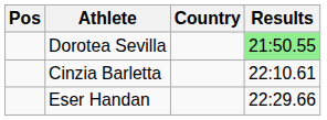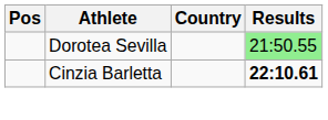 <table class="wikitable">
 <tr>
 <th>Pos</th>
 <th>Athlete</th>
 <th>Country</th>
 <th>Results</th>
 </tr>
 <tr>
 <td align="center"></td>
 <td>Dorotea Sevilla</td>
 <td></td>
 <td style="background: lightgreen;">21:50.55</td>
 </tr>
 <tr>
 <td align="center"></td>
 <td>Cinzia Barletta</td>
 <td></td>
-<td>22:10.61</td>
-</tr>
-<tr>
-<td align="center"></td>
-<td>Eser Handan</td>
-<td></td>
-<td>22:29.66</td>
+<td><strong>22:10.61</strong></td>
 </tr>
 </table>
